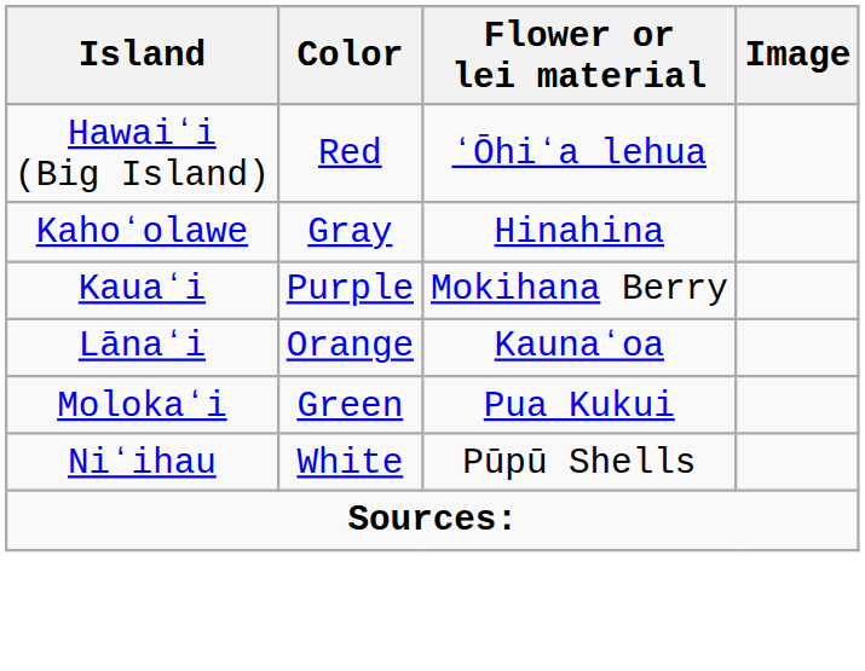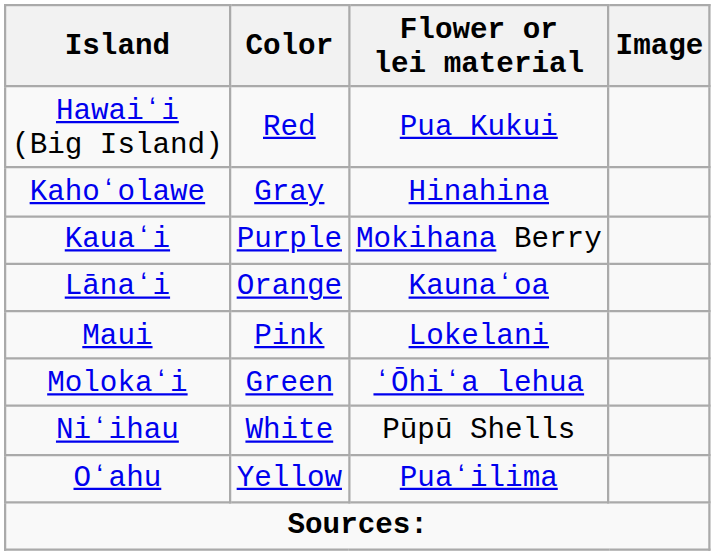 <table class="wikitable" style="text-align:center;">
 <tr>
 <th>Island</th>
 <th>Color</th>
 <th>Flower or <br>lei material</th>
 <th>Image</th>
 </tr>
 <tr>
 <td><a href='#'>Hawaiʻi</a><br>(Big Island)</td>
 <td><a href='#'>Red</a></td>
-<td><a href='#'>ʻŌhiʻa lehua</a></td>
+<td><a href='#'>Pua Kukui</a></td>
 <td></td>
 </tr>
 <tr>
 <td><a href='#'>Kahoʻolawe</a></td>
 <td><a href='#'>Gray</a></td>
 <td><a href='#'>Hinahina</a></td>
 <td></td>
 </tr>
 <tr>
 <td><a href='#'>Kauaʻi</a></td>
 <td><a href='#'>Purple</a></td>
 <td><a href='#'>Mokihana</a> Berry</td>
 <td></td>
 </tr>
 <tr>
 <td><a href='#'>Lānaʻi</a></td>
 <td><a href='#'>Orange</a></td>
 <td><a href='#'>Kaunaʻoa</a></td>
 <td></td>
 </tr>
 <tr>
+<td><a href='#'>Maui</a></td>
+<td><a href='#'>Pink</a></td>
+<td><a href='#'>Lokelani</a></td>
+<td></td>
+</tr>
+<tr>
 <td><a href='#'>Molokaʻi</a></td>
 <td><a href='#'>Green</a></td>
-<td><a href='#'>Pua Kukui</a></td>
+<td><a href='#'>ʻŌhiʻa lehua</a></td>
 <td></td>
 </tr>
 <tr>
 <td><a href='#'>Niʻihau</a></td>
 <td><a href='#'>White</a></td>
 <td>Pūpū Shells</td>
 <td></td>
 </tr>
 <tr>
+<td><a href='#'>Oʻahu</a></td>
+<td><a href='#'>Yellow</a></td>
+<td><a href='#'>Puaʻilima</a></td>
+<td></td>
+</tr>
+<tr>
 <td colspan="4"><strong>Sources:</strong></td>
 </tr>
 </table>
